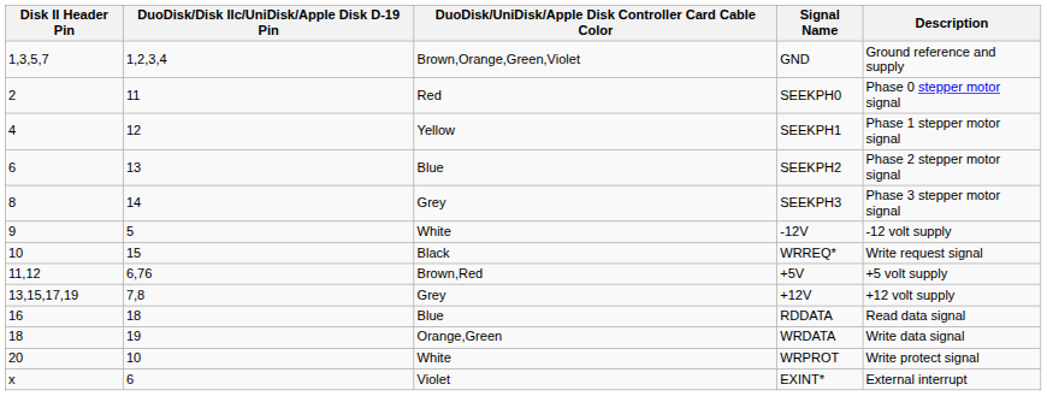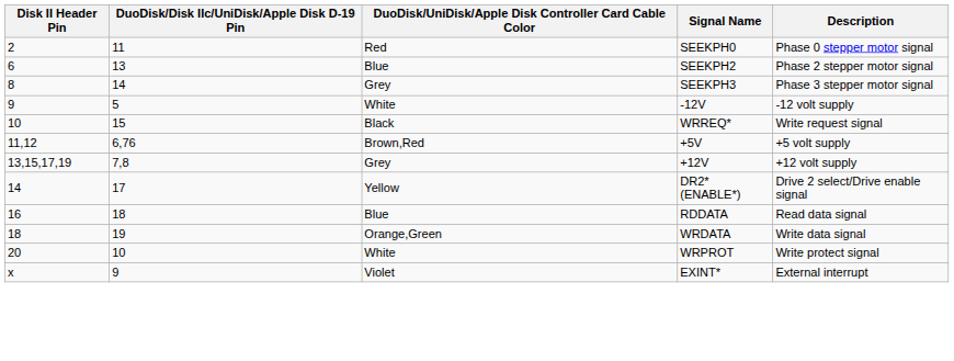 <table class="wikitable">
 <tr>
 <th>Disk II Header Pin</th>
 <th>DuoDisk/Disk IIc/UniDisk/Apple Disk D-19 Pin</th>
 <th>DuoDisk/UniDisk/Apple Disk Controller Card Cable Color</th>
 <th>Signal Name</th>
 <th>Description</th>
 </tr>
 <tr>
-<td>1,3,5,7</td>
-<td>1,2,3,4</td>
-<td>Brown,Orange,Green,Violet</td>
-<td>GND</td>
-<td>Ground reference and supply</td>
-</tr>
-<tr>
 <td>2</td>
 <td>11</td>
 <td>Red</td>
 <td>SEEKPH0</td>
 <td>Phase 0 <a href='#'>stepper motor</a> signal</td>
-</tr>
-<tr>
-<td>4</td>
-<td>12</td>
-<td>Yellow</td>
-<td>SEEKPH1</td>
-<td>Phase 1 stepper motor signal</td>
 </tr>
 <tr>
 <td>6</td>
 <td>13</td>
 <td>Blue</td>
 <td>SEEKPH2</td>
 <td>Phase 2 stepper motor signal</td>
 </tr>
 <tr>
 <td>8</td>
 <td>14</td>
 <td>Grey</td>
 <td>SEEKPH3</td>
 <td>Phase 3 stepper motor signal</td>
 </tr>
 <tr>
 <td>9</td>
 <td>5</td>
 <td>White</td>
 <td>-12V</td>
 <td>-12 volt supply</td>
 </tr>
 <tr>
 <td>10</td>
 <td>15</td>
 <td>Black</td>
 <td>WRREQ*</td>
 <td>Write request signal</td>
 </tr>
 <tr>
 <td>11,12</td>
 <td>6,76</td>
 <td>Brown,Red</td>
 <td>+5V</td>
 <td>+5 volt supply</td>
 </tr>
 <tr>
 <td>13,15,17,19</td>
 <td>7,8</td>
 <td>Grey</td>
 <td>+12V</td>
 <td>+12 volt supply</td>
 </tr>
 <tr>
+<td>14</td>
+<td>17</td>
+<td>Yellow</td>
+<td>DR2* (ENABLE*)</td>
+<td>Drive 2 select/Drive enable signal</td>
+</tr>
+<tr>
 <td>16</td>
 <td>18</td>
 <td>Blue</td>
 <td>RDDATA</td>
 <td>Read data signal</td>
 </tr>
 <tr>
 <td>18</td>
 <td>19</td>
 <td>Orange,Green</td>
 <td>WRDATA</td>
 <td>Write data signal</td>
 </tr>
 <tr>
 <td>20</td>
 <td>10</td>
 <td>White</td>
 <td>WRPROT</td>
 <td>Write protect signal</td>
 </tr>
 <tr>
 <td>x</td>
-<td>6</td>
+<td>9</td>
 <td>Violet</td>
 <td>EXINT*</td>
 <td>External interrupt</td>
 </tr>
 </table>
